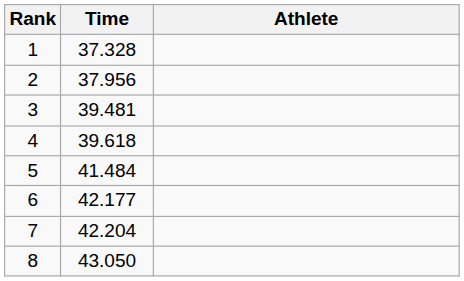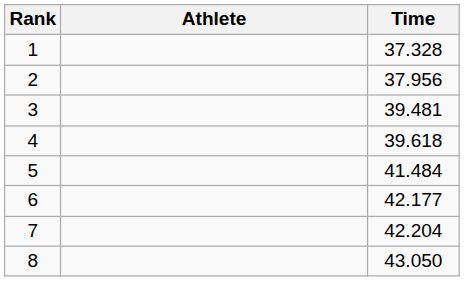 <table class=wikitable style="text-align:center">
 <tr>
 <th width=40>Rank</th>
+<th width=250>Athlete</th>
 <th width=70>Time</th>
-<th width=250>Athlete</th>
 </tr>
 <tr>
 <td>1</td>
+<td align=left></td>
 <td>37.328</td>
-<td align=left></td>
 </tr>
 <tr>
 <td>2</td>
+<td align=left></td>
 <td>37.956</td>
-<td align=left></td>
 </tr>
 <tr>
 <td>3</td>
+<td align=left></td>
 <td>39.481</td>
-<td align=left></td>
 </tr>
 <tr>
 <td>4</td>
+<td align=left></td>
 <td>39.618</td>
-<td align=left></td>
 </tr>
 <tr>
 <td>5</td>
+<td align=left></td>
 <td>41.484</td>
-<td align=left></td>
 </tr>
 <tr>
 <td>6</td>
+<td align=left></td>
 <td>42.177</td>
-<td align=left></td>
 </tr>
 <tr>
 <td>7</td>
+<td align=left></td>
 <td>42.204</td>
-<td align=left></td>
 </tr>
 <tr>
 <td>8</td>
+<td align=left></td>
 <td>43.050</td>
-<td align=left></td>
 </tr>
 </table>
